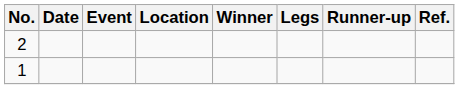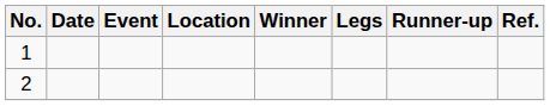 <table class="wikitable">
 <tr>
 <th>No.</th>
 <th>Date</th>
 <th>Event</th>
 <th>Location</th>
 <th>Winner</th>
 <th>Legs</th>
 <th>Runner-up</th>
 <th>Ref.</th>
 </tr>
 <tr>
-<td align=center>2</td>
+<td align=center>1</td>
 <td align=left></td>
 <td></td>
 <td></td>
 <td align="right"></td>
 <td align="center"></td>
 <td></td>
 <td align="center"></td>
 </tr>
 <tr>
-<td align=center>1</td>
+<td align=center>2</td>
 <td align=left></td>
 <td></td>
 <td></td>
 <td align="right"></td>
 <td align="center"></td>
 <td></td>
 <td align="center"></td>
 </tr>
 <tr>
 </tr>
 </table>
